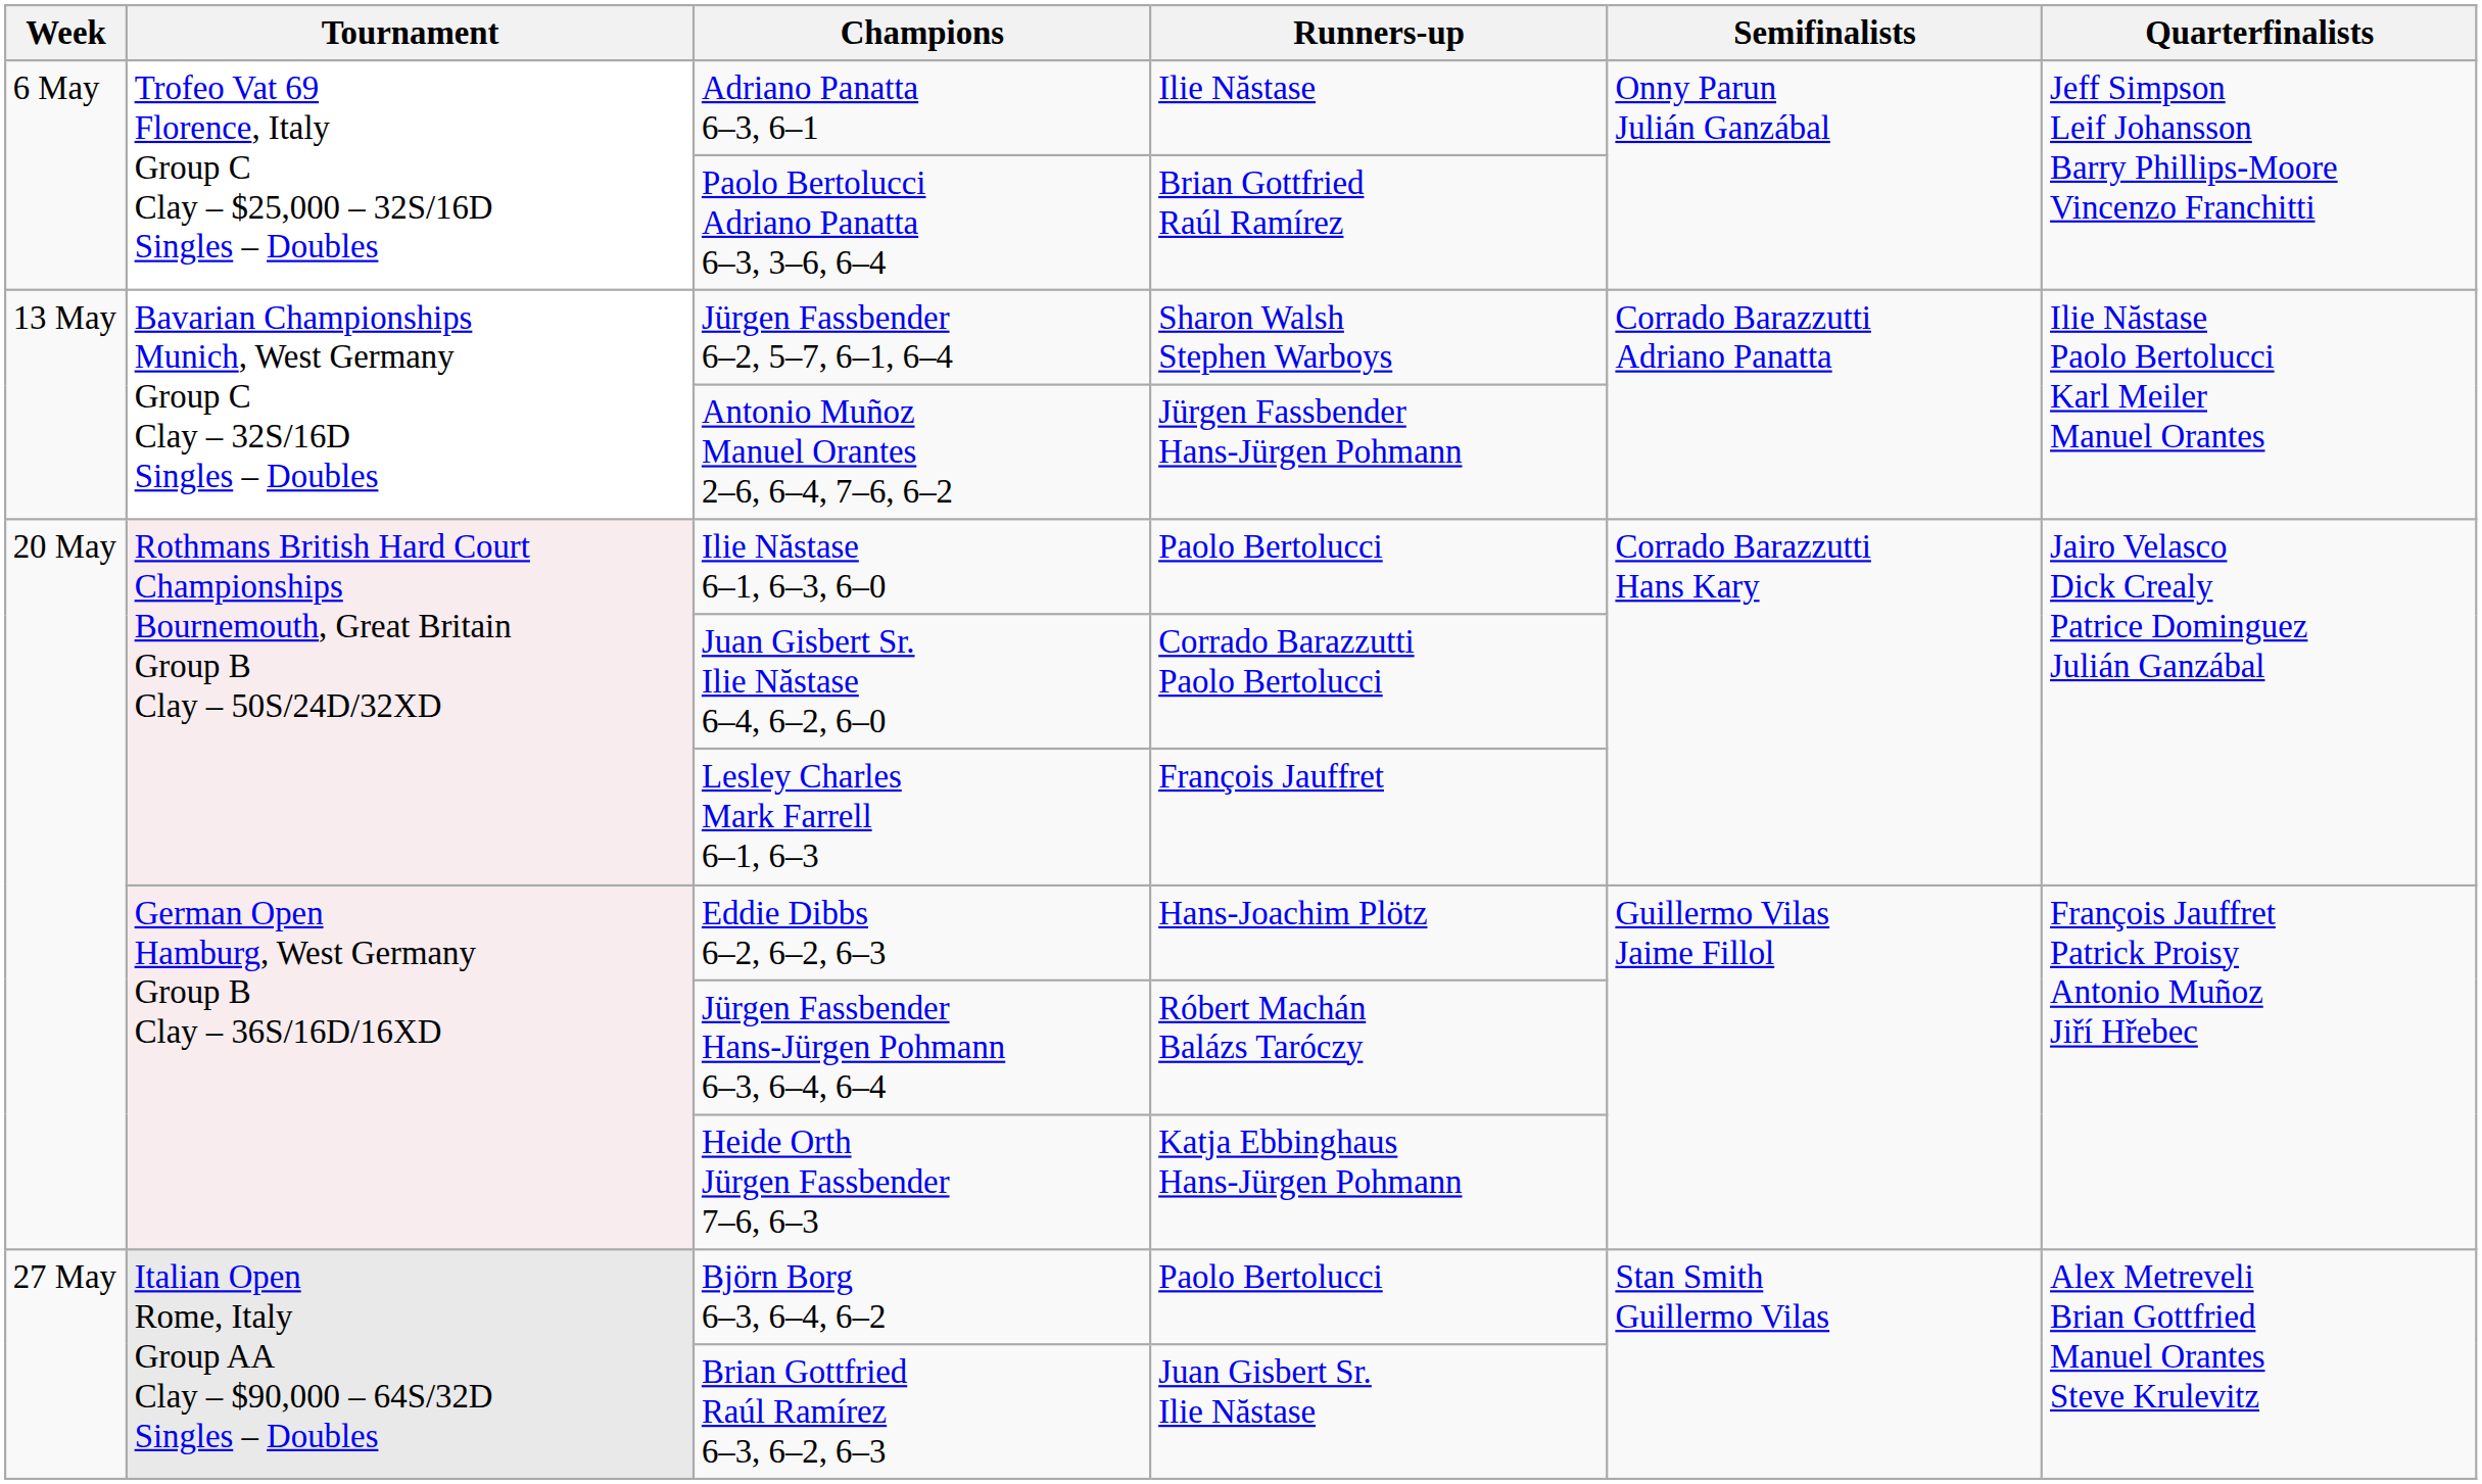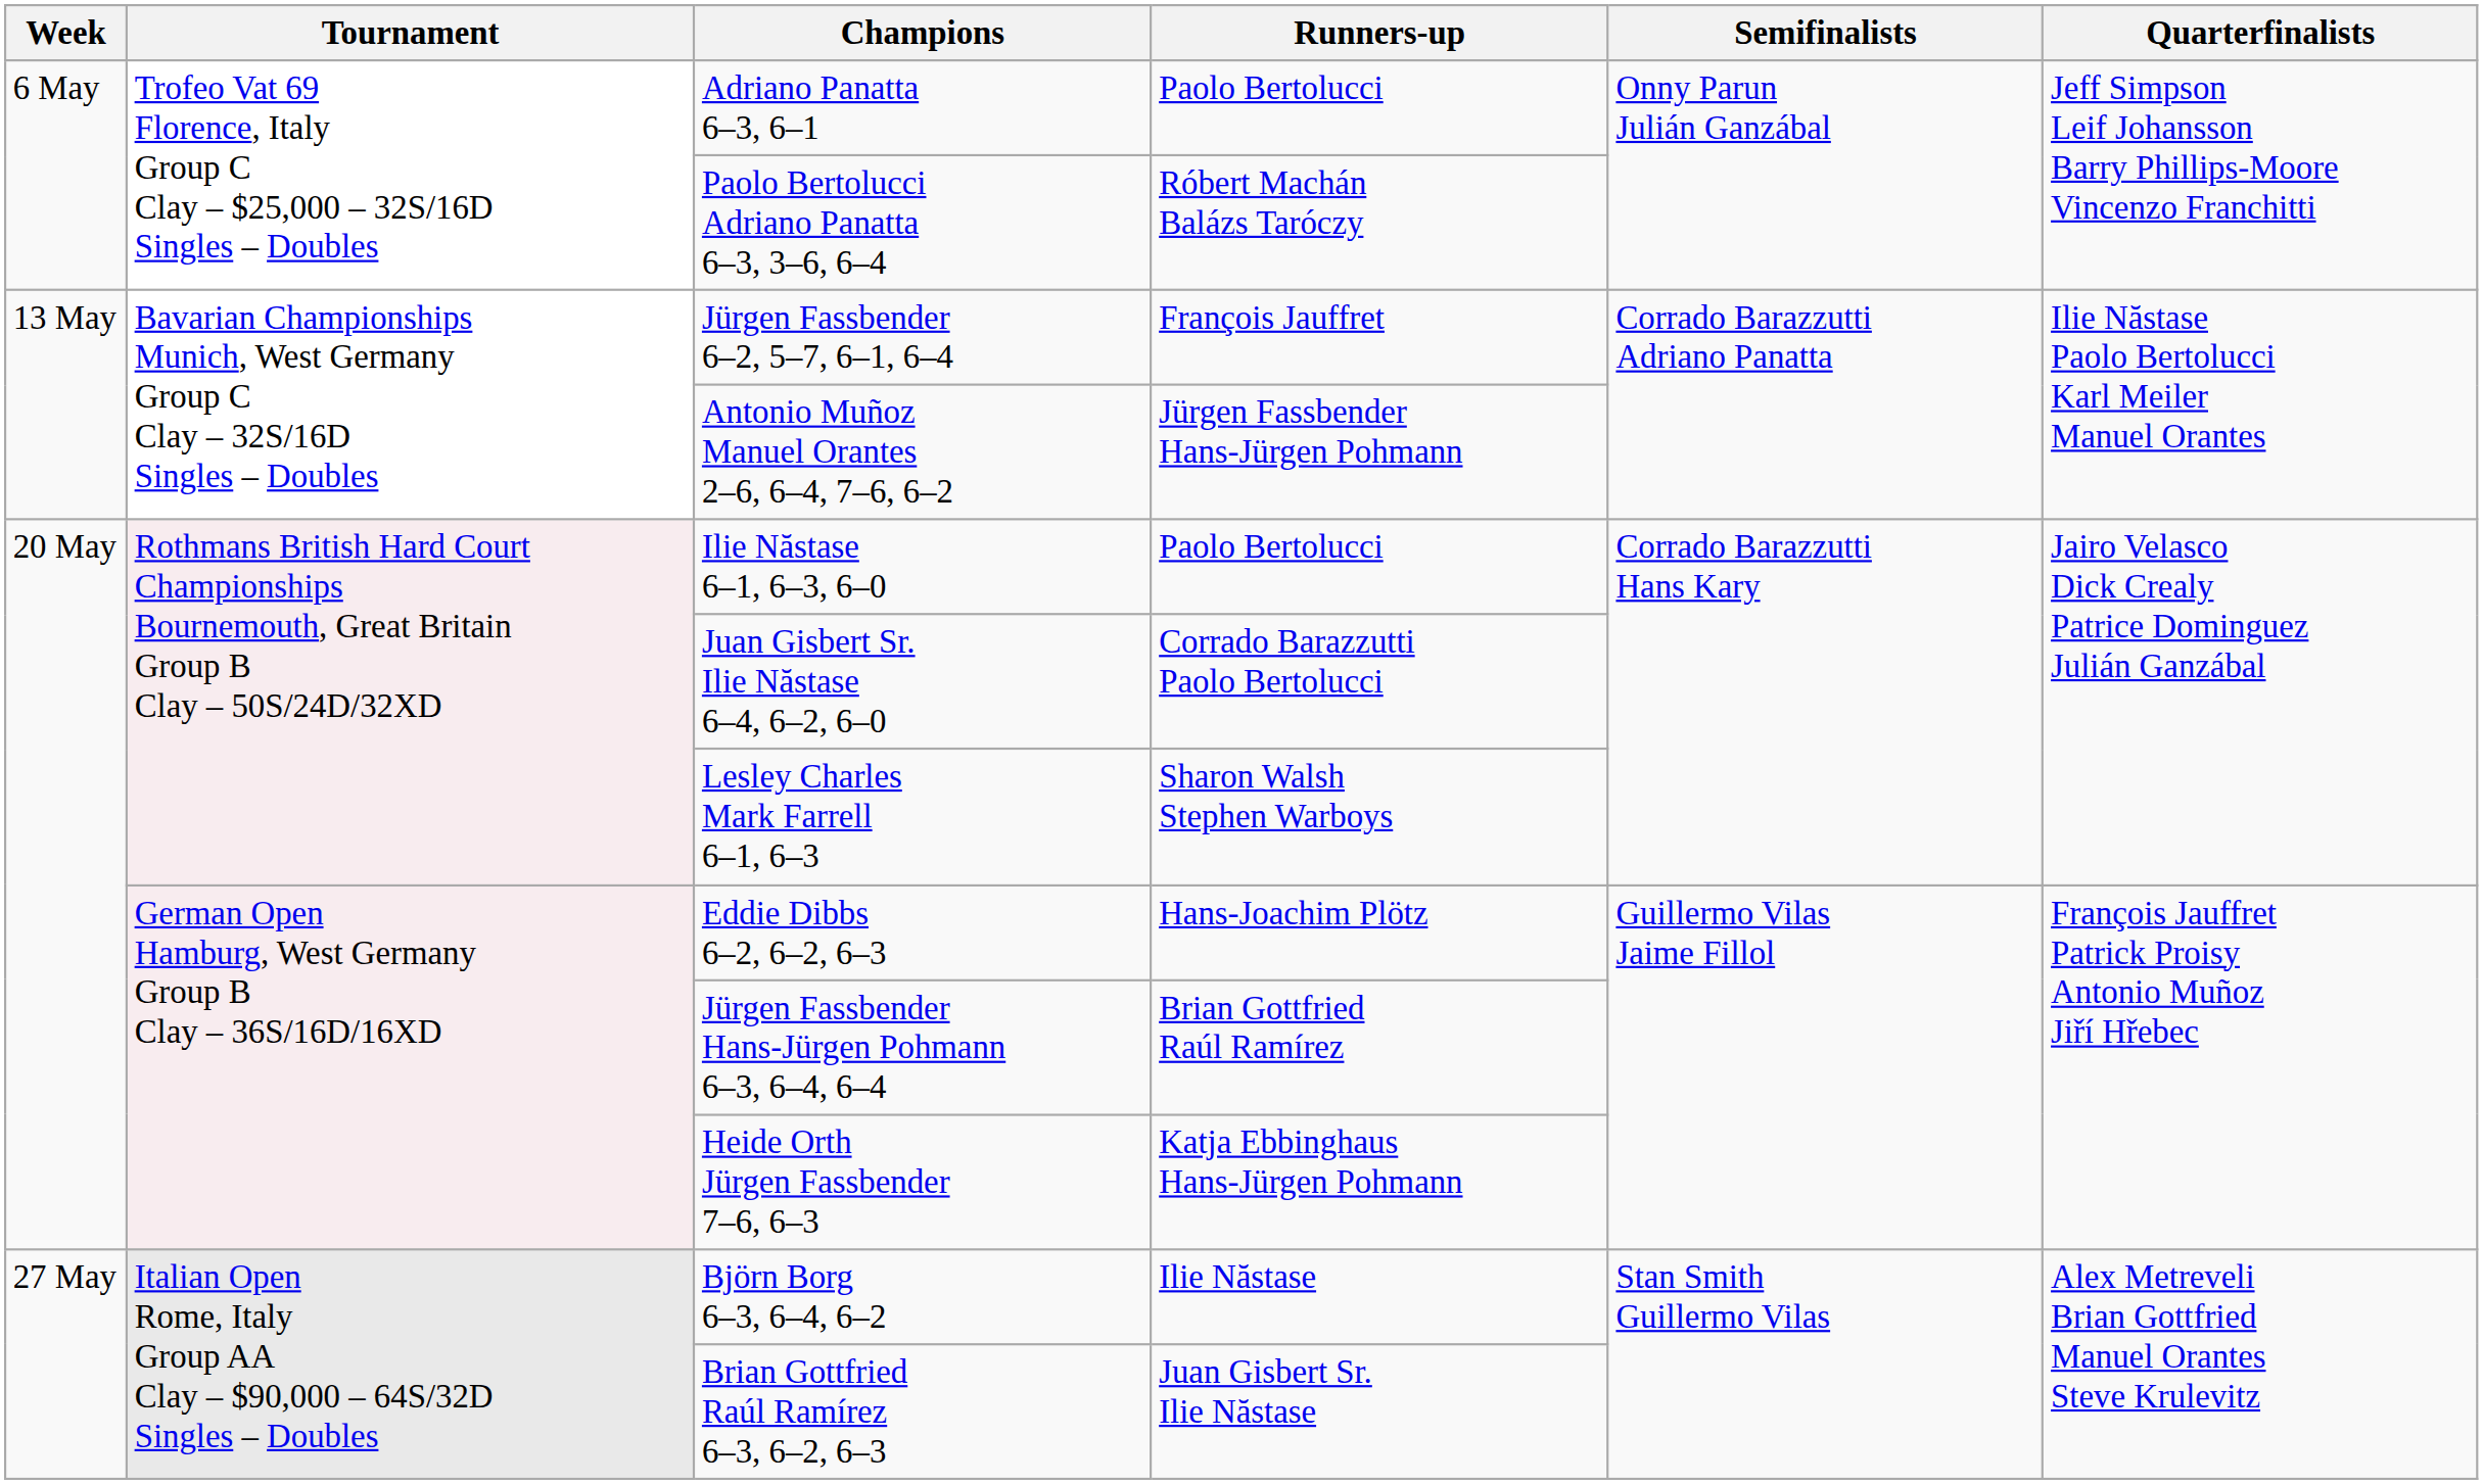 <table class=wikitable style=font-size:95%>
 <tr>
 <th style="width:48px;">Week</th>
 <th style="width:250px;">Tournament</th>
 <th style="width:200px;">Champions</th>
 <th style="width:200px;">Runners-up</th>
 <th style="width:190px;">Semifinalists</th>
 <th style="width:190px;">Quarterfinalists</th>
 </tr>
 <tr valign=top>
 <td rowspan=2>6 May</td>
 <td style="background:#FFFFFF;" rowspan="2"><a href='#'>Trofeo Vat 69</a> <br> <a href='#'>Florence</a>, Italy <br> Group C <br> Clay – $25,000 – 32S/16D <br> <a href='#'>Singles</a> – <a href='#'>Doubles</a></td>
 <td> <a href='#'>Adriano Panatta</a> <br> 6–3, 6–1</td>
-<td> <a href='#'>Ilie Năstase</a></td>
+<td> <a href='#'>Paolo Bertolucci</a></td>
 <td rowspan=2> <a href='#'>Onny Parun</a> <br>  <a href='#'>Julián Ganzábal</a></td>
 <td rowspan=2> <a href='#'>Jeff Simpson</a> <br>  <a href='#'>Leif Johansson</a> <br>  <a href='#'>Barry Phillips-Moore</a> <br>  <a href='#'>Vincenzo Franchitti</a></td>
 </tr>
 <tr valign=top>
 <td> <a href='#'>Paolo Bertolucci</a> <br>  <a href='#'>Adriano Panatta</a> <br> 6–3, 3–6, 6–4</td>
-<td> <a href='#'>Brian Gottfried</a> <br>  <a href='#'>Raúl Ramírez</a></td>
+<td> <a href='#'>Róbert Machán</a> <br>  <a href='#'>Balázs Taróczy</a></td>
 </tr>
 <tr valign=top>
 <td rowspan=2>13 May</td>
 <td style="background:#FFFFFF;" rowspan="2"><a href='#'>Bavarian Championships</a> <br> <a href='#'>Munich</a>, West Germany <br> Group C <br> Clay – 32S/16D <br> <a href='#'>Singles</a> – <a href='#'>Doubles</a></td>
 <td> <a href='#'>Jürgen Fassbender</a> <br> 6–2, 5–7, 6–1, 6–4</td>
-<td> <a href='#'>Sharon Walsh</a> <br>  <a href='#'>Stephen Warboys</a></td>
+<td> <a href='#'>François Jauffret</a></td>
 <td rowspan=2> <a href='#'>Corrado Barazzutti</a> <br>  <a href='#'>Adriano Panatta</a></td>
 <td rowspan=2> <a href='#'>Ilie Năstase</a> <br>  <a href='#'>Paolo Bertolucci</a> <br>  <a href='#'>Karl Meiler</a> <br>  <a href='#'>Manuel Orantes</a></td>
 </tr>
 <tr valign=top>
 <td> <a href='#'>Antonio Muñoz</a> <br>  <a href='#'>Manuel Orantes</a> <br> 2–6, 6–4, 7–6, 6–2</td>
 <td> <a href='#'>Jürgen Fassbender</a> <br>  <a href='#'>Hans-Jürgen Pohmann</a></td>
 </tr>
 <tr valign=top>
 <td rowspan=6>20 May</td>
 <td style="background:#F8ECEF;" rowspan="3"><a href='#'>Rothmans British Hard Court<br> Championships</a> <br> <a href='#'>Bournemouth</a>, Great Britain <br> Group B <br> Clay – 50S/24D/32XD</td>
 <td> <a href='#'>Ilie Năstase</a> <br> 6–1, 6–3, 6–0</td>
 <td> <a href='#'>Paolo Bertolucci</a></td>
 <td rowspan=3> <a href='#'>Corrado Barazzutti</a> <br>  <a href='#'>Hans Kary</a></td>
 <td rowspan=3> <a href='#'>Jairo Velasco</a> <br>  <a href='#'>Dick Crealy</a> <br>  <a href='#'>Patrice Dominguez</a> <br>  <a href='#'>Julián Ganzábal</a></td>
 </tr>
 <tr valign=top>
 <td> <a href='#'>Juan Gisbert Sr.</a> <br>  <a href='#'>Ilie Năstase</a> <br> 6–4, 6–2, 6–0</td>
 <td> <a href='#'>Corrado Barazzutti</a> <br>  <a href='#'>Paolo Bertolucci</a></td>
 </tr>
 <tr valign=top>
 <td> <a href='#'>Lesley Charles</a> <br>  <a href='#'>Mark Farrell</a> <br> 6–1, 6–3</td>
-<td> <a href='#'>François Jauffret</a></td>
+<td> <a href='#'>Sharon Walsh</a> <br>  <a href='#'>Stephen Warboys</a></td>
 </tr>
 <tr valign=top>
 <td style="background:#F8ECEF;" rowspan="3"><a href='#'>German Open</a> <br>  <a href='#'>Hamburg</a>, West Germany <br> Group B <br> Clay – 36S/16D/16XD</td>
 <td> <a href='#'>Eddie Dibbs</a> <br> 6–2, 6–2, 6–3</td>
 <td> <a href='#'>Hans-Joachim Plötz</a></td>
 <td rowspan=3> <a href='#'>Guillermo Vilas</a> <br>  <a href='#'>Jaime Fillol</a></td>
 <td rowspan=3> <a href='#'>François Jauffret</a> <br>  <a href='#'>Patrick Proisy</a> <br>  <a href='#'>Antonio Muñoz</a> <br>  <a href='#'>Jiří Hřebec</a></td>
 </tr>
 <tr valign=top>
 <td> <a href='#'>Jürgen Fassbender</a> <br>  <a href='#'>Hans-Jürgen Pohmann</a> <br> 6–3, 6–4, 6–4</td>
-<td> <a href='#'>Róbert Machán</a> <br>  <a href='#'>Balázs Taróczy</a></td>
+<td> <a href='#'>Brian Gottfried</a> <br>  <a href='#'>Raúl Ramírez</a></td>
 </tr>
 <tr valign=top>
 <td> <a href='#'>Heide Orth</a> <br>  <a href='#'>Jürgen Fassbender</a> <br> 7–6, 6–3</td>
 <td> <a href='#'>Katja Ebbinghaus</a> <br>  <a href='#'>Hans-Jürgen Pohmann</a></td>
 </tr>
 <tr valign=top>
 <td rowspan=2>27 May</td>
 <td style="background:#E9E9E9;" rowspan="2"><a href='#'>Italian Open</a> <br> Rome, Italy <br> Group AA <br> Clay – $90,000 – 64S/32D <br> <a href='#'>Singles</a> – <a href='#'>Doubles</a></td>
 <td> <a href='#'>Björn Borg</a> <br> 6–3, 6–4, 6–2</td>
-<td> <a href='#'>Paolo Bertolucci</a></td>
+<td> <a href='#'>Ilie Năstase</a></td>
 <td rowspan=2> <a href='#'>Stan Smith</a> <br>  <a href='#'>Guillermo Vilas</a></td>
 <td rowspan=2> <a href='#'>Alex Metreveli</a> <br>  <a href='#'>Brian Gottfried</a> <br>  <a href='#'>Manuel Orantes</a> <br>  <a href='#'>Steve Krulevitz</a></td>
 </tr>
 <tr valign=top>
 <td> <a href='#'>Brian Gottfried</a> <br>  <a href='#'>Raúl Ramírez</a> <br> 6–3, 6–2, 6–3</td>
 <td> <a href='#'>Juan Gisbert Sr.</a> <br>  <a href='#'>Ilie Năstase</a></td>
 </tr>
 </table>
